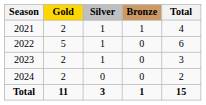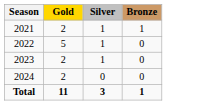 <table class="wikitable" style="text-align:center">
 <tr>
 <th width = "55">Season</th>
 <th width = "55" style = "background: Gold;">Gold</th>
 <th width = "55" style = "background: Silver;">Silver</th>
 <th width = "55" style = "background: #cc9966;">Bronze</th>
-<th width = "55">Total</th>
 </tr>
 <tr>
 <td>2021</td>
 <td>2</td>
 <td>1</td>
 <td>1</td>
-<td>4</td>
 </tr>
 <tr>
 <td>2022</td>
 <td>5</td>
 <td>1</td>
 <td>0</td>
-<td>6</td>
 </tr>
 <tr>
 <td>2023</td>
 <td>2</td>
 <td>1</td>
 <td>0</td>
-<td>3</td>
 </tr>
 <tr>
 <td>2024</td>
 <td>2</td>
 <td>0</td>
 <td>0</td>
-<td>2</td>
 </tr>
 <tr>
 <td><strong>Total</strong></td>
 <td><strong>11</strong></td>
 <td><strong>3</strong></td>
 <td><strong>1</strong></td>
-<td><strong>15</strong></td>
 </tr>
 </table>
